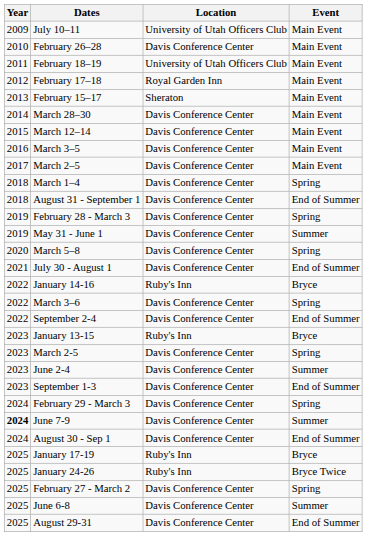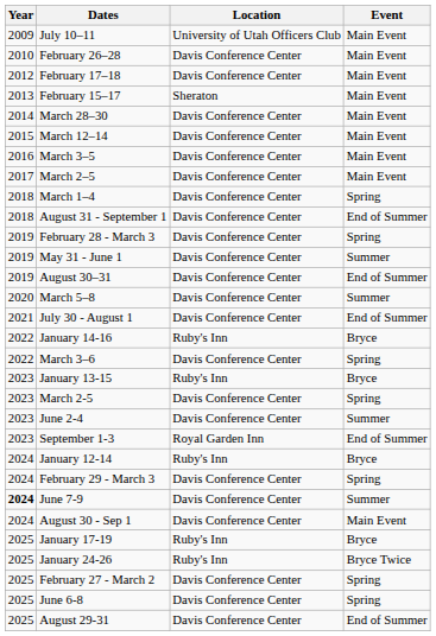 <table class="wikitable">
 <tr>
 <th>Year</th>
 <th>Dates</th>
 <th>Location</th>
 <th>Event</th>
 </tr>
 <tr>
 <td>2009</td>
 <td>July 10–11</td>
 <td>University of Utah Officers Club</td>
 <td>Main Event</td>
 </tr>
 <tr>
 <td>2010</td>
 <td>February 26–28</td>
 <td>Davis Conference Center</td>
 <td>Main Event</td>
 </tr>
 <tr>
-<td>2011</td>
-<td>February 18–19</td>
-<td>University of Utah Officers Club</td>
-<td>Main Event</td>
-</tr>
-<tr>
 <td>2012</td>
 <td>February 17–18</td>
-<td>Royal Garden Inn</td>
+<td>Davis Conference Center</td>
 <td>Main Event</td>
 </tr>
 <tr>
 <td>2013</td>
 <td>February 15–17</td>
 <td>Sheraton</td>
 <td>Main Event</td>
 </tr>
 <tr>
 <td>2014</td>
 <td>March 28–30</td>
 <td>Davis Conference Center</td>
 <td>Main Event</td>
 </tr>
 <tr>
 <td>2015</td>
 <td>March 12–14</td>
 <td>Davis Conference Center</td>
 <td>Main Event</td>
 </tr>
 <tr>
 <td>2016</td>
 <td>March 3–5</td>
 <td>Davis Conference Center</td>
 <td>Main Event</td>
 </tr>
 <tr>
 <td>2017</td>
 <td>March 2–5</td>
 <td>Davis Conference Center</td>
 <td>Main Event</td>
 </tr>
 <tr>
 <td>2018</td>
 <td>March 1–4</td>
 <td>Davis Conference Center</td>
 <td>Spring</td>
 </tr>
 <tr>
 <td>2018</td>
 <td>August 31 - September 1</td>
 <td>Davis Conference Center</td>
 <td>End of Summer</td>
 </tr>
 <tr>
 <td>2019</td>
 <td>February 28 - March 3</td>
 <td>Davis Conference Center</td>
 <td>Spring</td>
 </tr>
 <tr>
 <td>2019</td>
 <td>May 31 - June 1</td>
 <td>Davis Conference Center</td>
 <td>Summer</td>
 </tr>
 <tr>
+<td>2019</td>
+<td>August 30–31</td>
+<td>Davis Conference Center</td>
+<td>End of Summer</td>
+</tr>
+<tr>
 <td>2020</td>
 <td>March 5–8</td>
 <td>Davis Conference Center</td>
-<td>Spring</td>
+<td>Summer</td>
 </tr>
 <tr>
 <td>2021</td>
 <td>July 30 - August 1</td>
 <td>Davis Conference Center</td>
 <td>End of Summer</td>
 </tr>
 <tr>
 <td>2022</td>
 <td>January 14-16</td>
 <td>Ruby's Inn</td>
 <td>Bryce</td>
 </tr>
 <tr>
 <td>2022</td>
 <td>March 3–6</td>
 <td>Davis Conference Center</td>
 <td>Spring</td>
-</tr>
-<tr>
-<td>2022</td>
-<td>September 2-4</td>
-<td>Davis Conference Center</td>
-<td>End of Summer</td>
 </tr>
 <tr>
 <td>2023</td>
 <td>January 13-15</td>
 <td>Ruby's Inn</td>
 <td>Bryce</td>
 </tr>
 <tr>
 <td>2023</td>
 <td>March 2-5</td>
 <td>Davis Conference Center</td>
 <td>Spring</td>
 </tr>
 <tr>
 <td>2023</td>
 <td>June 2-4</td>
 <td>Davis Conference Center</td>
 <td>Summer</td>
 </tr>
 <tr>
 <td>2023</td>
 <td>September 1-3</td>
-<td>Davis Conference Center</td>
+<td>Royal Garden Inn</td>
 <td>End of Summer</td>
+</tr>
+<tr>
+<td>2024</td>
+<td>January 12-14</td>
+<td>Ruby's Inn</td>
+<td>Bryce</td>
 </tr>
 <tr>
 <td>2024</td>
 <td>February 29 - March 3</td>
 <td>Davis Conference Center</td>
 <td>Spring</td>
 </tr>
 <tr>
 <td><strong>2024</strong></td>
 <td>June 7-9</td>
 <td>Davis Conference Center</td>
 <td>Summer</td>
 </tr>
 <tr>
 <td>2024</td>
 <td>August 30 - Sep 1</td>
 <td>Davis Conference Center</td>
-<td>End of Summer</td>
+<td>Main Event</td>
 </tr>
 <tr>
 <td>2025</td>
 <td>January 17-19</td>
 <td>Ruby's Inn</td>
 <td>Bryce</td>
 </tr>
 <tr>
 <td>2025</td>
 <td>January 24-26</td>
 <td>Ruby's Inn</td>
 <td>Bryce Twice</td>
 </tr>
 <tr>
 <td>2025</td>
 <td>February 27 - March 2</td>
 <td>Davis Conference Center</td>
 <td>Spring</td>
 </tr>
 <tr>
 <td>2025</td>
 <td>June 6-8</td>
 <td>Davis Conference Center</td>
-<td>Summer</td>
+<td>Spring</td>
 </tr>
 <tr>
 <td>2025</td>
 <td>August 29-31</td>
 <td>Davis Conference Center</td>
 <td>End of Summer</td>
 </tr>
 </table>
